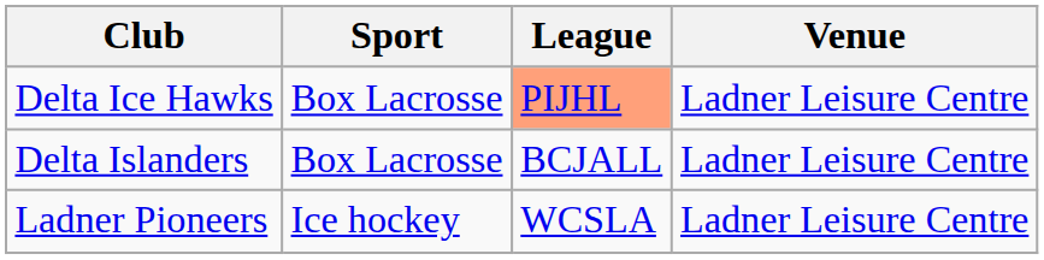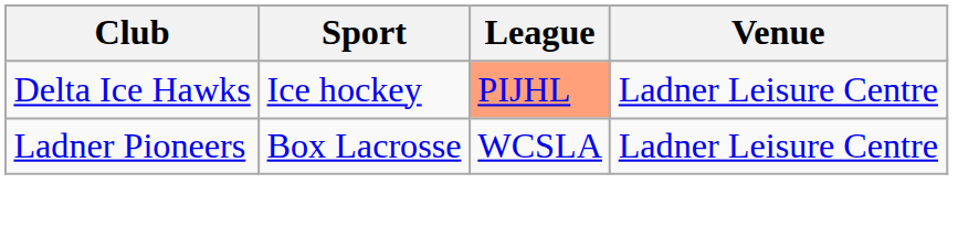 <table class="wikitable">
 <tr>
 <th>Club</th>
 <th>Sport</th>
 <th>League</th>
 <th>Venue</th>
 </tr>
 <tr>
 <td><a href='#'>Delta Ice Hawks</a></td>
-<td><a href='#'>Box Lacrosse</a></td>
+<td><a href='#'>Ice hockey</a></td>
 <td style="background: lightsalmon;"><a href='#'>PIJHL</a></td>
 <td><a href='#'>Ladner Leisure Centre</a></td>
 </tr>
 <tr>
-<td><a href='#'>Delta Islanders</a></td>
+<td><a href='#'>Ladner Pioneers</a></td>
 <td><a href='#'>Box Lacrosse</a></td>
-<td><a href='#'>BCJALL</a></td>
-<td><a href='#'>Ladner Leisure Centre</a></td>
-</tr>
-<tr>
-<td><a href='#'>Ladner Pioneers</a></td>
-<td><a href='#'>Ice hockey</a></td>
 <td><a href='#'>WCSLA</a></td>
 <td><a href='#'>Ladner Leisure Centre</a></td>
 </tr>
 </table>
